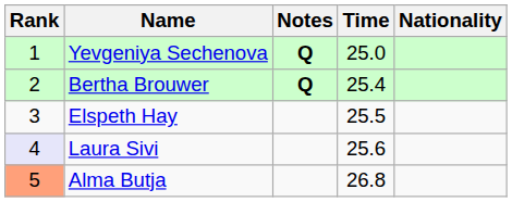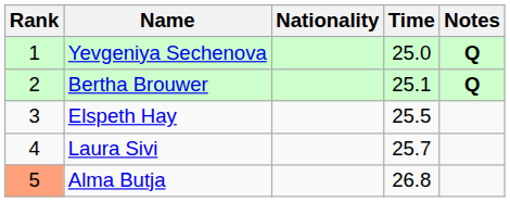 <table class="wikitable sortable" style="text-align:center">
 <tr>
 <th>Rank</th>
 <th>Name</th>
+<th>Nationality</th>
+<th>Time</th>
 <th>Notes</th>
-<th>Time</th>
-<th>Nationality</th>
 </tr>
 <tr bgcolor=ccffcc>
 <td>1</td>
 <td align=left><a href='#'>Yevgeniya Sechenova</a></td>
+<td align=left></td>
+<td>25.0</td>
 <td><strong>Q</strong></td>
-<td>25.0</td>
-<td align=left></td>
 </tr>
 <tr bgcolor=ccffcc>
 <td>2</td>
 <td align=left><a href='#'>Bertha Brouwer</a></td>
+<td align=left></td>
+<td>25.1</td>
 <td><strong>Q</strong></td>
-<td>25.4</td>
-<td align=left></td>
 </tr>
 <tr>
 <td>3</td>
 <td align=left><a href='#'>Elspeth Hay</a></td>
+<td align=left></td>
+<td>25.5</td>
 <td></td>
-<td>25.5</td>
-<td align=left></td>
 </tr>
 <tr>
-<td style="background: lavender;">4</td>
+<td>4</td>
 <td align=left><a href='#'>Laura Sivi</a></td>
+<td align=left></td>
+<td>25.7</td>
 <td></td>
-<td>25.6</td>
-<td align=left></td>
 </tr>
 <tr>
 <td style="background: lightsalmon;">5</td>
 <td align=left><a href='#'>Alma Butja</a></td>
+<td align=left></td>
+<td>26.8</td>
 <td></td>
-<td>26.8</td>
-<td align=left></td>
 </tr>
 </table>
